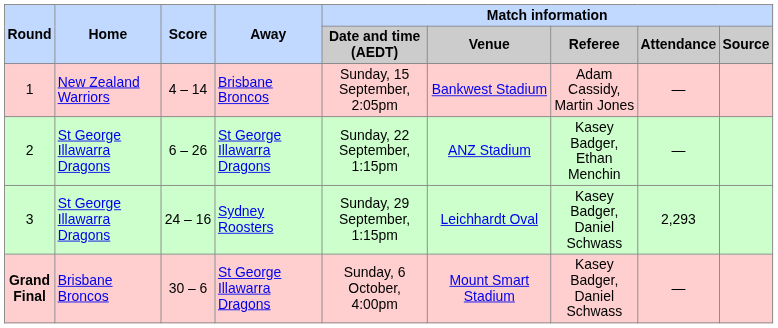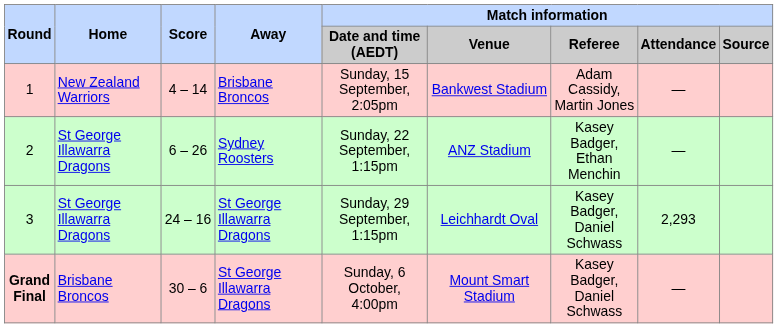 <table border="1" style="border-collapse:collapse;  text-align:center;" cellpadding="3" cellspacing="0" width="100%">
 <tr bgcolor="#C1D8FF">
 <th rowspan="2" width="1%">Round</th>
 <th rowspan="2" width="19%">Home</th>
 <th rowspan="2" width="8%">Score</th>
 <th rowspan="2" width="19%">Away</th>
 <th colspan="6">Match information</th>
 </tr>
 <tr bgcolor="#CCCCCC">
 <th width="17%">Date and time (AEDT)</th>
 <th width="22%">Venue</th>
 <th width="50%">Referee</th>
 <th width="7%">Attendance</th>
 <td><strong>Source</strong></td>
 </tr>
 <tr style="text-align:center; background:#FFCFCF">
 <td>1</td>
 <td align="left"> <a href='#'>New Zealand Warriors</a></td>
 <td>4 – 14</td>
 <td align="left"> <a href='#'>Brisbane Broncos</a></td>
 <td>Sunday, 15 September, 2:05pm</td>
 <td><a href='#'>Bankwest Stadium</a></td>
 <td>Adam Cassidy, Martin Jones</td>
 <td>—</td>
 <td></td>
 </tr>
 <tr style="text-align:center; background:#cfc;">
 <td>2</td>
 <td align="left"> <a href='#'>St George Illawarra Dragons</a></td>
 <td>6 – 26</td>
-<td align="left"> <a href='#'>St George Illawarra Dragons</a></td>
+<td align="left"> <a href='#'>Sydney Roosters</a></td>
 <td>Sunday, 22 September, 1:15pm</td>
 <td><a href='#'>ANZ Stadium</a></td>
 <td>Kasey Badger, Ethan Menchin</td>
 <td>—</td>
 <td></td>
 </tr>
 <tr style="text-align:center; background:#cfc;">
 <td>3</td>
 <td align="left"> <a href='#'>St George Illawarra Dragons</a></td>
 <td>24 – 16</td>
-<td align="left"> <a href='#'>Sydney Roosters</a></td>
+<td align="left"> <a href='#'>St George Illawarra Dragons</a></td>
 <td>Sunday, 29 September, 1:15pm</td>
 <td><a href='#'>Leichhardt Oval</a></td>
 <td>Kasey Badger, Daniel Schwass</td>
 <td>2,293</td>
 <td></td>
 </tr>
 <tr style="text-align:center; background:#FFCFCF">
 <td><strong>Grand Final</strong></td>
 <td align="left"> <a href='#'>Brisbane Broncos</a></td>
 <td>30 – 6</td>
 <td align="left"> <a href='#'>St George Illawarra Dragons</a></td>
 <td>Sunday, 6 October, 4:00pm</td>
 <td><a href='#'>Mount Smart Stadium</a></td>
 <td>Kasey Badger, Daniel Schwass</td>
 <td>—</td>
 <td></td>
 </tr>
 </table>
